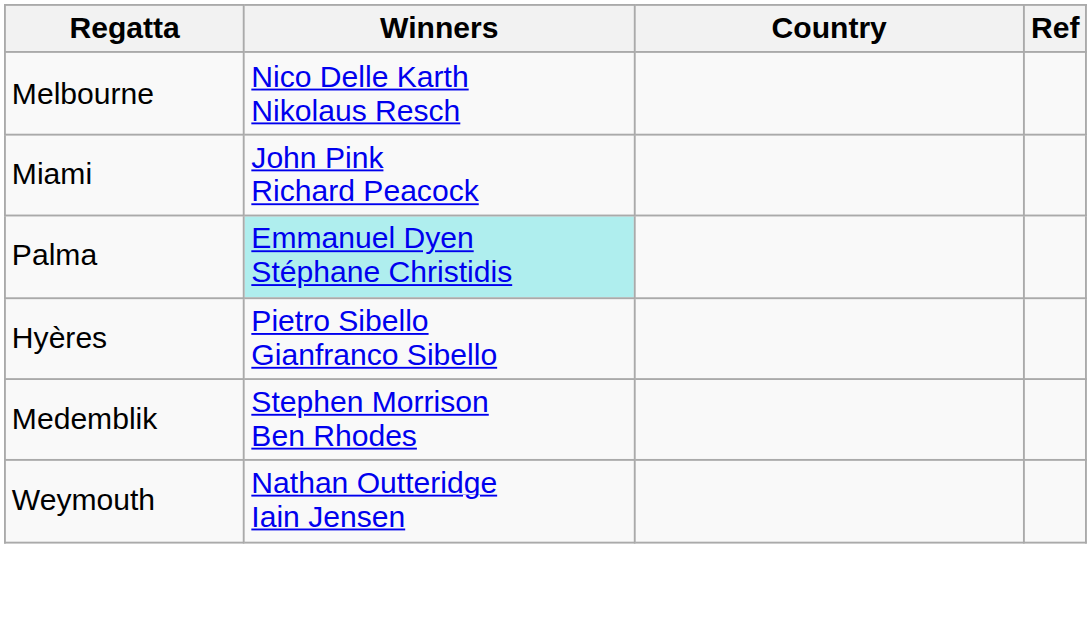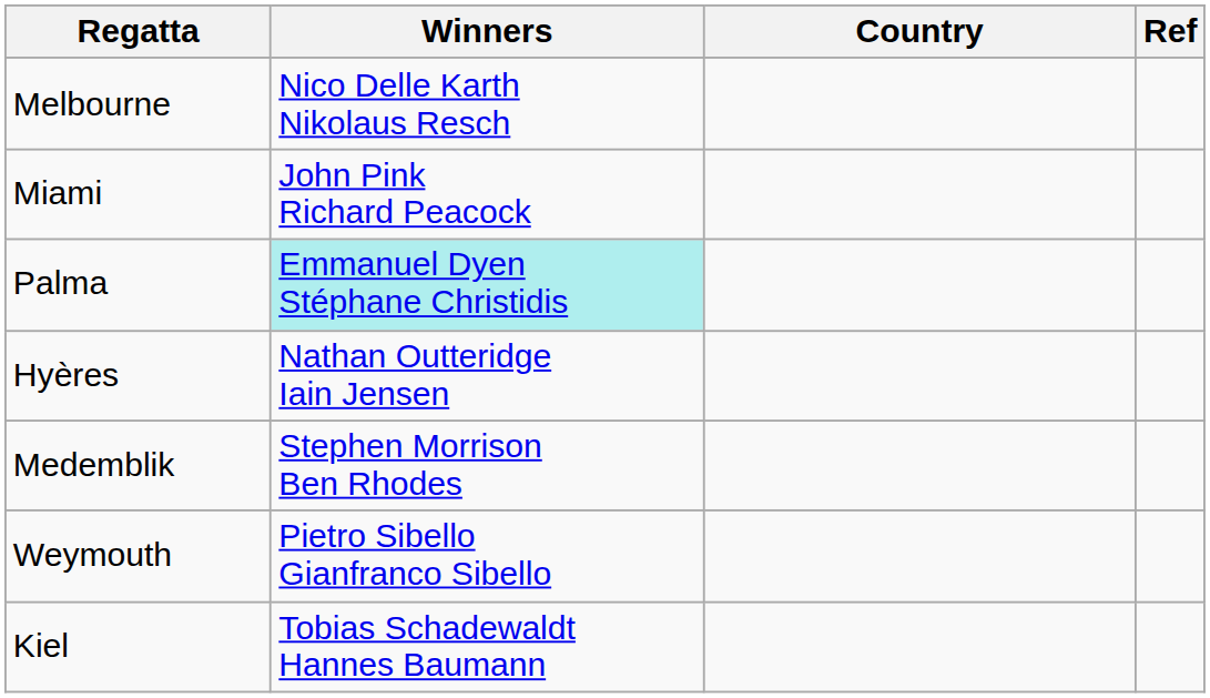 <table class="wikitable">
 <tr>
 <th width=120>Regatta</th>
 <th style="width:200px;">Winners</th>
 <th style="width:200px;">Country</th>
 <th>Ref</th>
 </tr>
 <tr>
 <td>Melbourne</td>
 <td><a href='#'>Nico Delle Karth</a><br><a href='#'>Nikolaus Resch</a></td>
 <td></td>
 <td></td>
 </tr>
 <tr>
 <td>Miami</td>
 <td><a href='#'>John Pink</a><br><a href='#'>Richard Peacock</a></td>
 <td></td>
 <td></td>
 </tr>
 <tr>
 <td>Palma</td>
 <td style="background: paleturquoise;"><a href='#'>Emmanuel Dyen</a><br><a href='#'>Stéphane Christidis</a></td>
 <td></td>
 <td></td>
 </tr>
 <tr>
 <td>Hyères</td>
-<td><a href='#'>Pietro Sibello</a><br><a href='#'>Gianfranco Sibello</a></td>
+<td><a href='#'>Nathan Outteridge</a><br><a href='#'>Iain Jensen</a></td>
 <td></td>
 <td></td>
 </tr>
 <tr>
 <td>Medemblik</td>
 <td><a href='#'>Stephen Morrison</a><br><a href='#'>Ben Rhodes</a></td>
 <td></td>
 <td></td>
 </tr>
 <tr>
 <td>Weymouth</td>
-<td><a href='#'>Nathan Outteridge</a><br><a href='#'>Iain Jensen</a></td>
+<td><a href='#'>Pietro Sibello</a><br><a href='#'>Gianfranco Sibello</a></td>
+<td></td>
+<td></td>
+</tr>
+<tr>
+<td>Kiel</td>
+<td><a href='#'>Tobias Schadewaldt</a><br><a href='#'>Hannes Baumann</a></td>
 <td></td>
 <td></td>
 </tr>
 </table>
